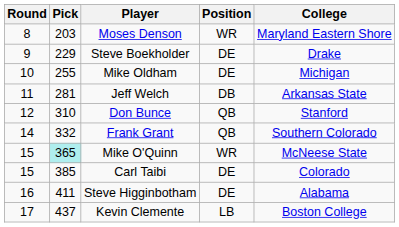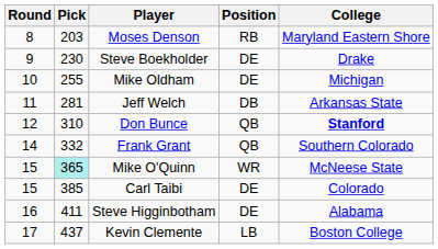 <table class="wikitable sortable sortable"  style="text-align:center;">
 <tr>
 <th>Round</th>
 <th>Pick</th>
 <th>Player</th>
 <th>Position</th>
 <th>College</th>
 </tr>
 <tr>
 <td>8</td>
 <td>203</td>
 <td><a href='#'>Moses Denson</a></td>
-<td>WR</td>
+<td>RB</td>
 <td><a href='#'>Maryland Eastern Shore</a></td>
 </tr>
 <tr>
 <td>9</td>
-<td>229</td>
+<td>230</td>
 <td>Steve Boekholder</td>
 <td>DE</td>
 <td><a href='#'>Drake</a></td>
 </tr>
 <tr>
 <td>10</td>
 <td>255</td>
 <td>Mike Oldham</td>
 <td>DE</td>
 <td><a href='#'>Michigan</a></td>
 </tr>
 <tr>
 <td>11</td>
 <td>281</td>
 <td>Jeff Welch</td>
 <td>DB</td>
 <td><a href='#'>Arkansas State</a></td>
 </tr>
 <tr>
 <td>12</td>
 <td>310</td>
 <td><a href='#'>Don Bunce</a></td>
 <td>QB</td>
-<td><a href='#'>Stanford</a></td>
+<td><strong><a href='#'>Stanford</a></strong></td>
 </tr>
 <tr>
 <td>14</td>
 <td>332</td>
 <td><a href='#'>Frank Grant</a></td>
 <td>QB</td>
 <td><a href='#'>Southern Colorado</a></td>
 </tr>
 <tr>
 <td>15</td>
 <td style="background: paleturquoise;">365</td>
 <td>Mike O'Quinn</td>
 <td>WR</td>
 <td><a href='#'>McNeese State</a></td>
 </tr>
 <tr>
 <td>15</td>
 <td>385</td>
 <td>Carl Taibi</td>
 <td>DE</td>
 <td><a href='#'>Colorado</a></td>
 </tr>
 <tr>
 <td>16</td>
 <td>411</td>
 <td>Steve Higginbotham</td>
 <td>DE</td>
 <td><a href='#'>Alabama</a></td>
 </tr>
 <tr>
 <td>17</td>
 <td>437</td>
 <td>Kevin Clemente</td>
 <td>LB</td>
 <td><a href='#'>Boston College</a></td>
 </tr>
 </table>
